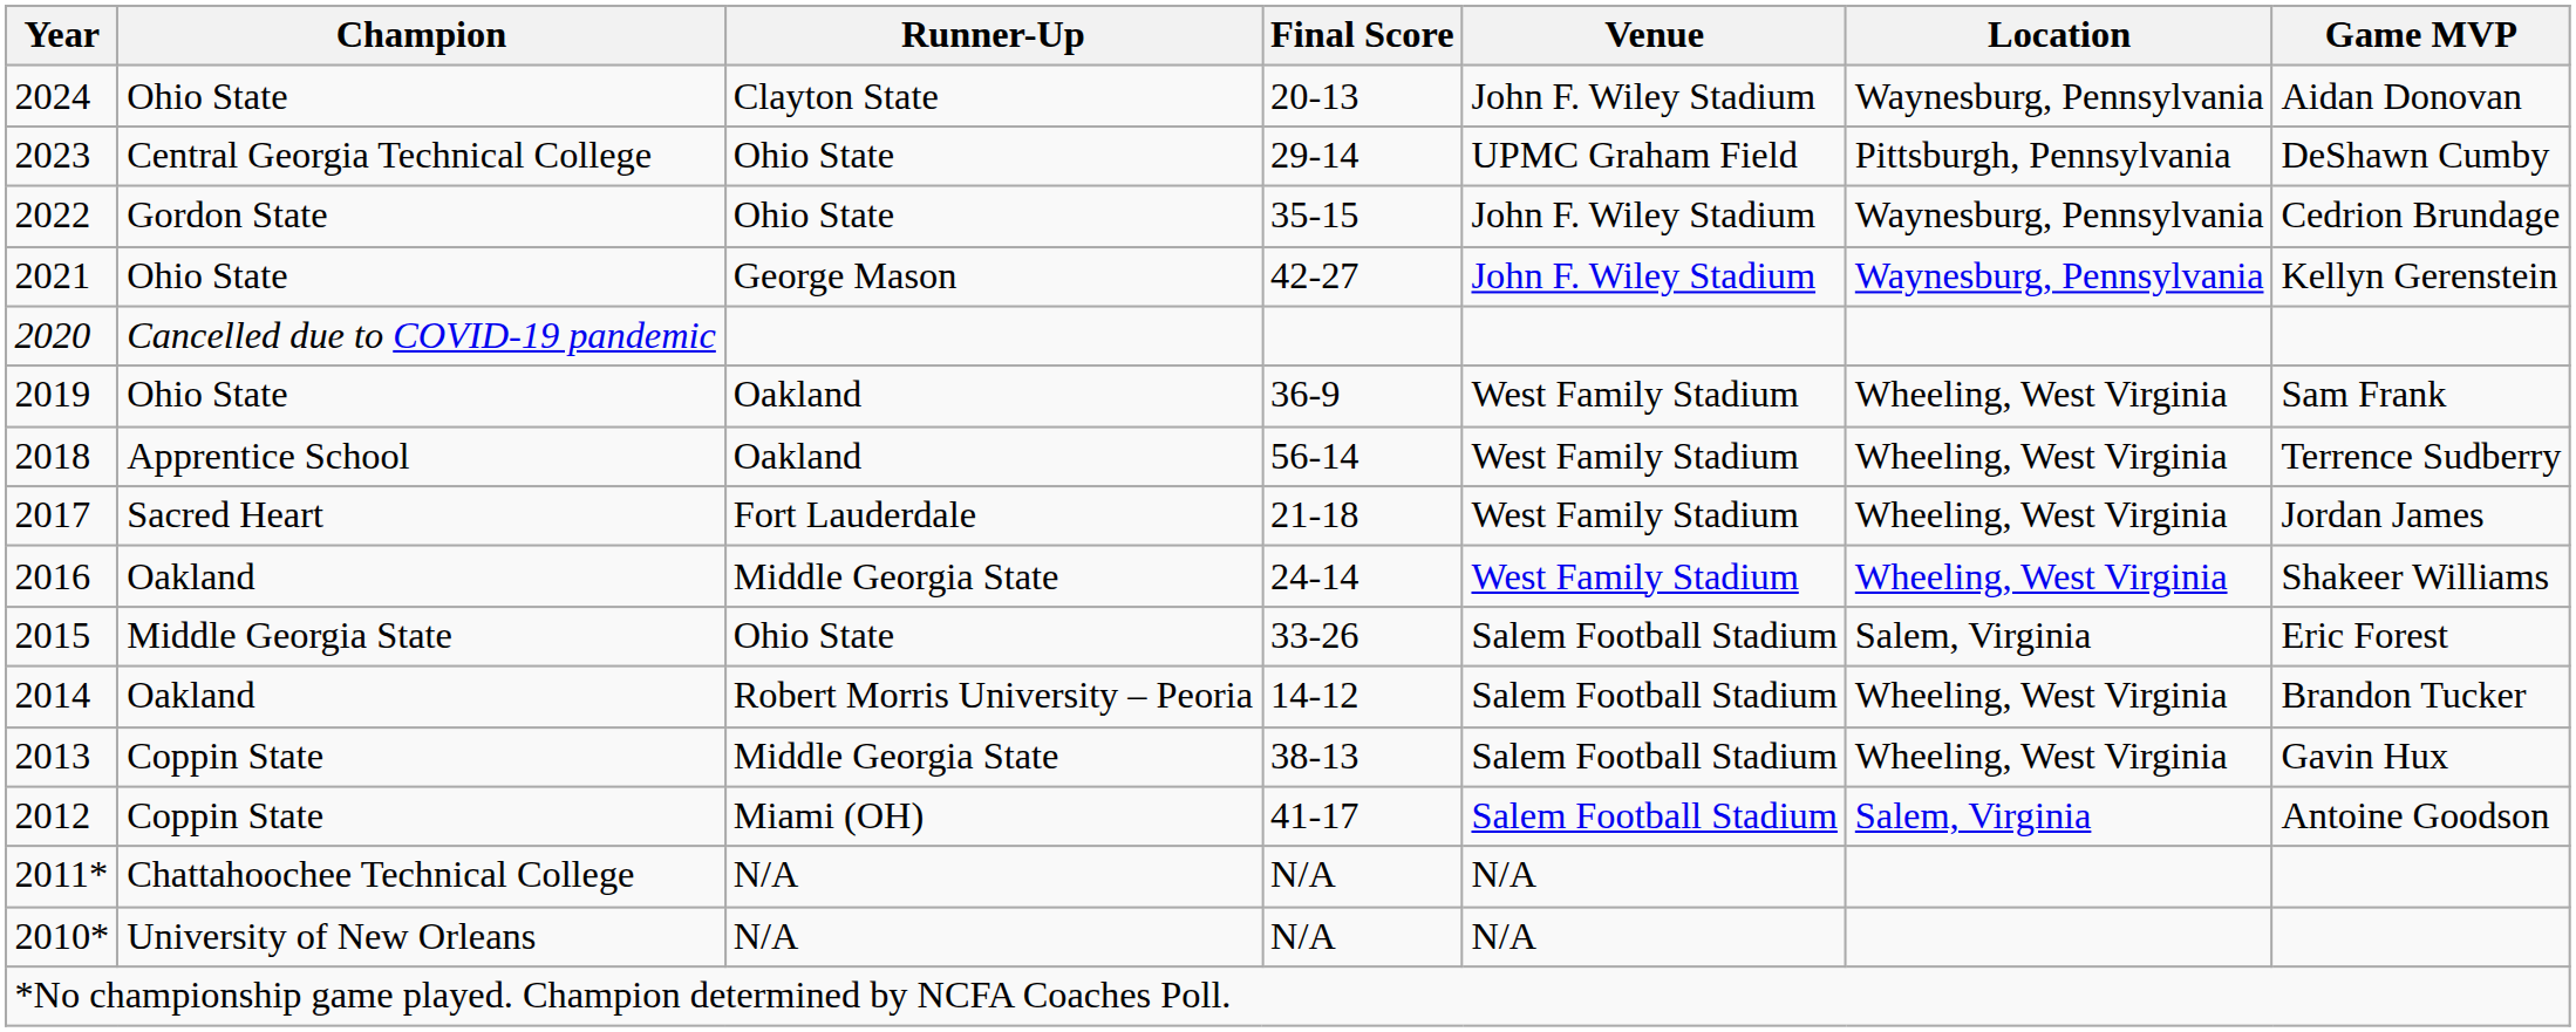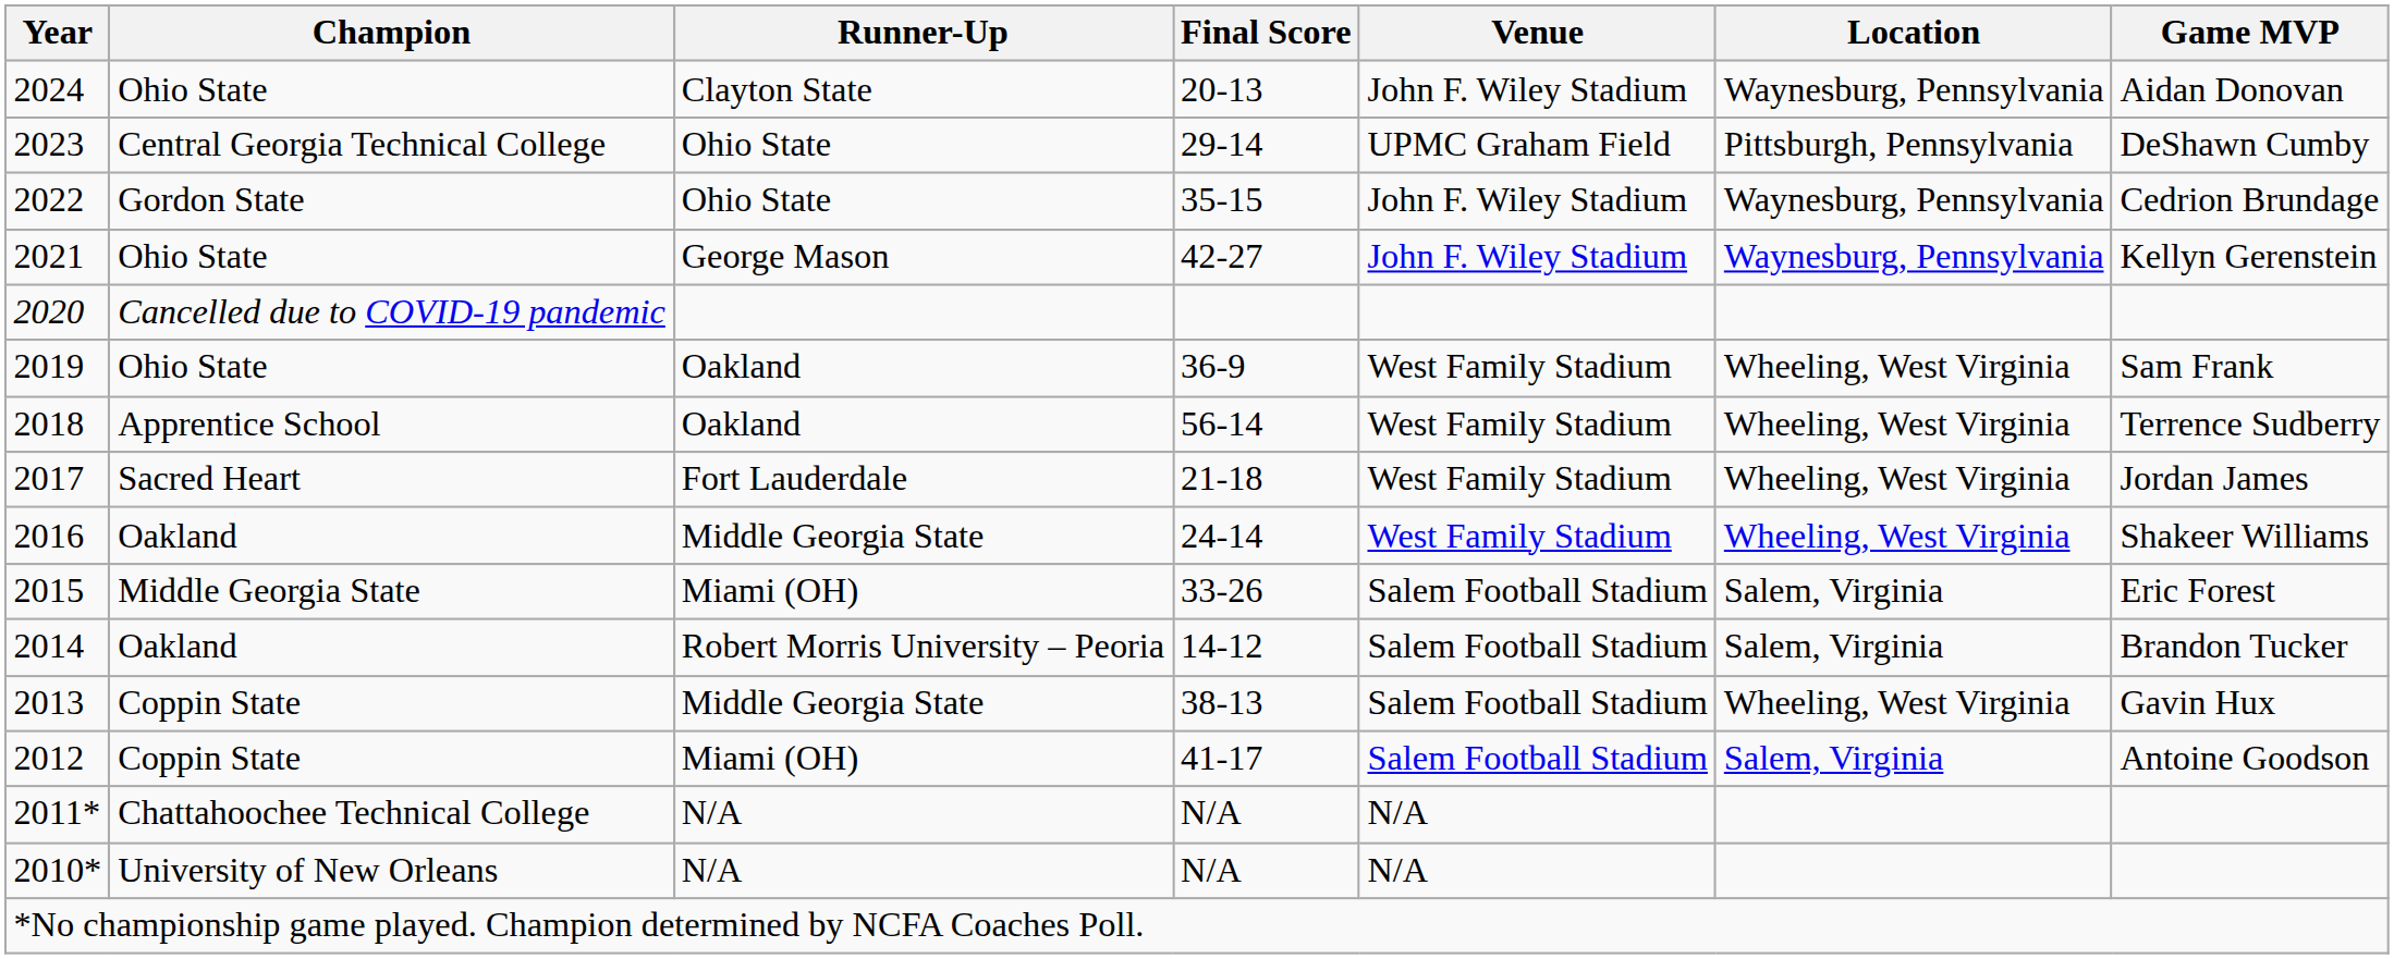 <table class="wikitable">
 <tr>
 <th>Year</th>
 <th>Champion</th>
 <th>Runner-Up</th>
 <th>Final Score</th>
 <th>Venue</th>
 <th>Location</th>
 <th>Game MVP</th>
 </tr>
 <tr>
 <td>2024</td>
 <td>Ohio State</td>
 <td>Clayton State</td>
 <td>20-13</td>
 <td>John F. Wiley Stadium</td>
 <td>Waynesburg, Pennsylvania</td>
 <td>Aidan Donovan</td>
 </tr>
 <tr>
 <td>2023</td>
 <td>Central Georgia Technical College</td>
 <td>Ohio State</td>
 <td>29-14</td>
 <td>UPMC Graham Field</td>
 <td>Pittsburgh, Pennsylvania</td>
 <td>DeShawn Cumby</td>
 </tr>
 <tr>
 <td>2022</td>
 <td>Gordon State</td>
 <td>Ohio State</td>
 <td>35-15</td>
 <td>John F. Wiley Stadium</td>
 <td>Waynesburg, Pennsylvania</td>
 <td>Cedrion Brundage</td>
 </tr>
 <tr>
 <td>2021</td>
 <td>Ohio State</td>
 <td>George Mason</td>
 <td>42-27</td>
 <td><a href='#'>John F. Wiley Stadium</a></td>
 <td><a href='#'>Waynesburg, Pennsylvania</a></td>
 <td>Kellyn Gerenstein</td>
 </tr>
 <tr>
 <td><em>2020</em></td>
 <td><em>Cancelled due to <a href='#'>COVID-19 pandemic</a></em></td>
 <td></td>
 <td></td>
 <td></td>
 <td></td>
 <td></td>
 </tr>
 <tr>
 <td>2019</td>
 <td>Ohio State</td>
 <td>Oakland</td>
 <td>36-9</td>
 <td>West Family Stadium</td>
 <td>Wheeling, West Virginia</td>
 <td>Sam Frank</td>
 </tr>
 <tr>
 <td>2018</td>
 <td>Apprentice School</td>
 <td>Oakland</td>
 <td>56-14</td>
 <td>West Family Stadium</td>
 <td>Wheeling, West Virginia</td>
 <td>Terrence Sudberry</td>
 </tr>
 <tr>
 <td>2017</td>
 <td>Sacred Heart</td>
 <td>Fort Lauderdale</td>
 <td>21-18</td>
 <td>West Family Stadium</td>
 <td>Wheeling, West Virginia</td>
 <td>Jordan James</td>
 </tr>
 <tr>
 <td>2016</td>
 <td>Oakland</td>
 <td>Middle Georgia State</td>
 <td>24-14</td>
 <td><a href='#'>West Family Stadium</a></td>
 <td><a href='#'>Wheeling, West Virginia</a></td>
 <td>Shakeer Williams</td>
 </tr>
 <tr>
 <td>2015</td>
 <td>Middle Georgia State</td>
-<td>Ohio State</td>
+<td>Miami (OH)</td>
 <td>33-26</td>
 <td>Salem Football Stadium</td>
 <td>Salem, Virginia</td>
 <td>Eric Forest</td>
 </tr>
 <tr>
 <td>2014</td>
 <td>Oakland</td>
 <td>Robert Morris University – Peoria</td>
 <td>14-12</td>
 <td>Salem Football Stadium</td>
-<td>Wheeling, West Virginia</td>
+<td>Salem, Virginia</td>
 <td>Brandon Tucker</td>
 </tr>
 <tr>
 <td>2013</td>
 <td>Coppin State</td>
 <td>Middle Georgia State</td>
 <td>38-13</td>
 <td>Salem Football Stadium</td>
 <td>Wheeling, West Virginia</td>
 <td>Gavin Hux</td>
 </tr>
 <tr>
 <td>2012</td>
 <td>Coppin State</td>
 <td>Miami (OH)</td>
 <td>41-17</td>
 <td><a href='#'>Salem Football Stadium</a></td>
 <td><a href='#'>Salem, Virginia</a></td>
 <td>Antoine Goodson</td>
 </tr>
 <tr>
 <td>2011*</td>
 <td>Chattahoochee Technical College</td>
 <td>N/A</td>
 <td>N/A</td>
 <td>N/A</td>
 <td></td>
 <td></td>
 </tr>
 <tr>
 <td>2010*</td>
 <td>University of New Orleans</td>
 <td>N/A</td>
 <td>N/A</td>
 <td>N/A</td>
 <td></td>
 <td></td>
 </tr>
 <tr>
 <td colspan="7">*No championship game played. Champion determined by NCFA Coaches Poll.</td>
 </tr>
 </table>
